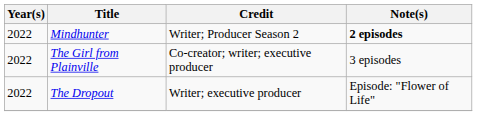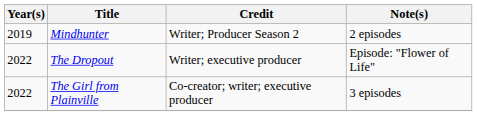 <table class="wikitable">
 <tr>
 <th>Year(s)</th>
 <th>Title</th>
 <th>Credit</th>
 <th>Note(s)</th>
 </tr>
 <tr>
-<td>2022</td>
+<td>2019</td>
 <td><em><a href='#'>Mindhunter</a></em></td>
 <td>Writer; Producer Season 2</td>
-<td><strong>2 episodes</strong></td>
+<td>2 episodes</td>
+</tr>
+<tr>
+<td>2022</td>
+<td><em><a href='#'>The Dropout</a></em></td>
+<td>Writer; executive producer</td>
+<td>Episode: "Flower of Life"</td>
 </tr>
 <tr>
 <td>2022</td>
 <td><em><a href='#'>The Girl from Plainville</a></em></td>
 <td>Co-creator; writer; executive producer</td>
 <td>3 episodes</td>
 </tr>
 <tr>
-<td>2022</td>
-<td><em><a href='#'>The Dropout</a></em></td>
-<td>Writer; executive producer</td>
-<td>Episode: "Flower of Life"</td>
-</tr>
-<tr>
 </tr>
 </table>
